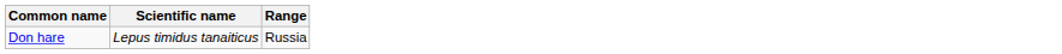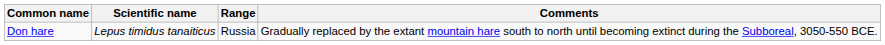 <table class="wikitable">
 <tr>
 <th>Common name</th>
 <th>Scientific name</th>
 <th>Range</th>
+<th class="unsortable">Comments</th>
 </tr>
 <tr>
 <td><a href='#'>Don hare</a></td>
 <td><em>Lepus timidus tanaiticus</em></td>
 <td>Russia</td>
+<td>Gradually replaced by the extant <a href='#'>mountain hare</a> south to north until becoming extinct during the <a href='#'>Subboreal</a>, 3050-550 BCE.</td>
 </tr>
 </table>
